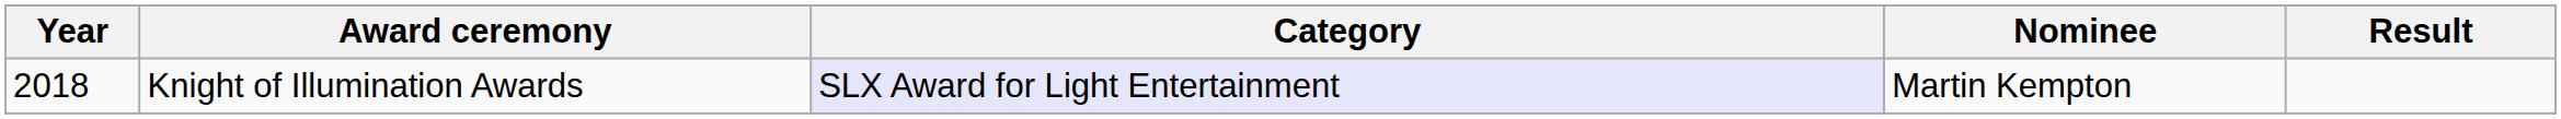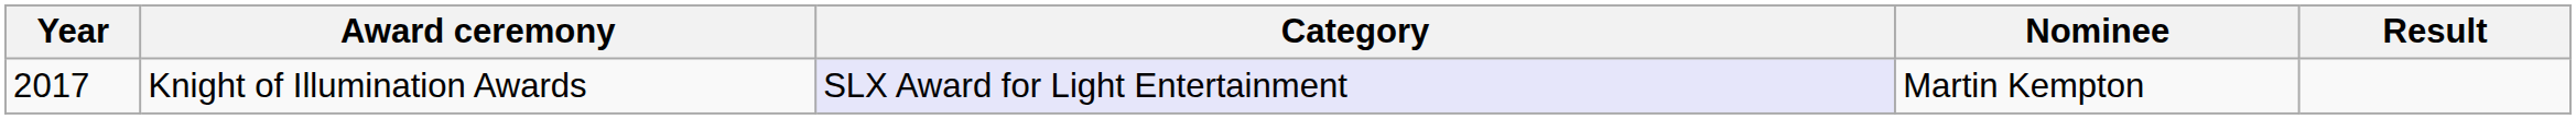 <table class="wikitable" width="95%">
 <tr>
 <th width="5%">Year</th>
 <th width="25%">Award ceremony</th>
 <th width="40%">Category</th>
 <th width="15%">Nominee</th>
 <th width="10%">Result</th>
 </tr>
 <tr>
-<td>2018</td>
+<td>2017</td>
 <td>Knight of Illumination Awards</td>
 <td style="background: lavender;">SLX Award for Light Entertainment</td>
 <td>Martin Kempton</td>
 <td></td>
 </tr>
 </table>
